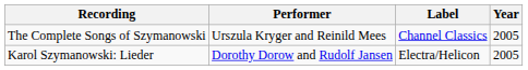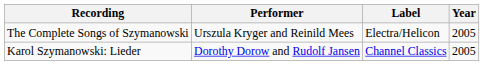 <table class="wikitable" border="1">
 <tr>
 <th>Recording</th>
 <th>Performer</th>
 <th>Label</th>
 <th>Year</th>
 </tr>
 <tr>
 <td>The Complete Songs of Szymanowski</td>
 <td>Urszula Kryger and Reinild Mees</td>
-<td><a href='#'>Channel Classics</a></td>
+<td>Electra/Helicon</td>
 <td>2005</td>
 </tr>
 <tr>
 <td>Karol Szymanowski: Lieder</td>
 <td><a href='#'>Dorothy Dorow</a> and <a href='#'>Rudolf Jansen</a></td>
-<td>Electra/Helicon</td>
+<td><a href='#'>Channel Classics</a></td>
 <td>2005</td>
 </tr>
 </table>
